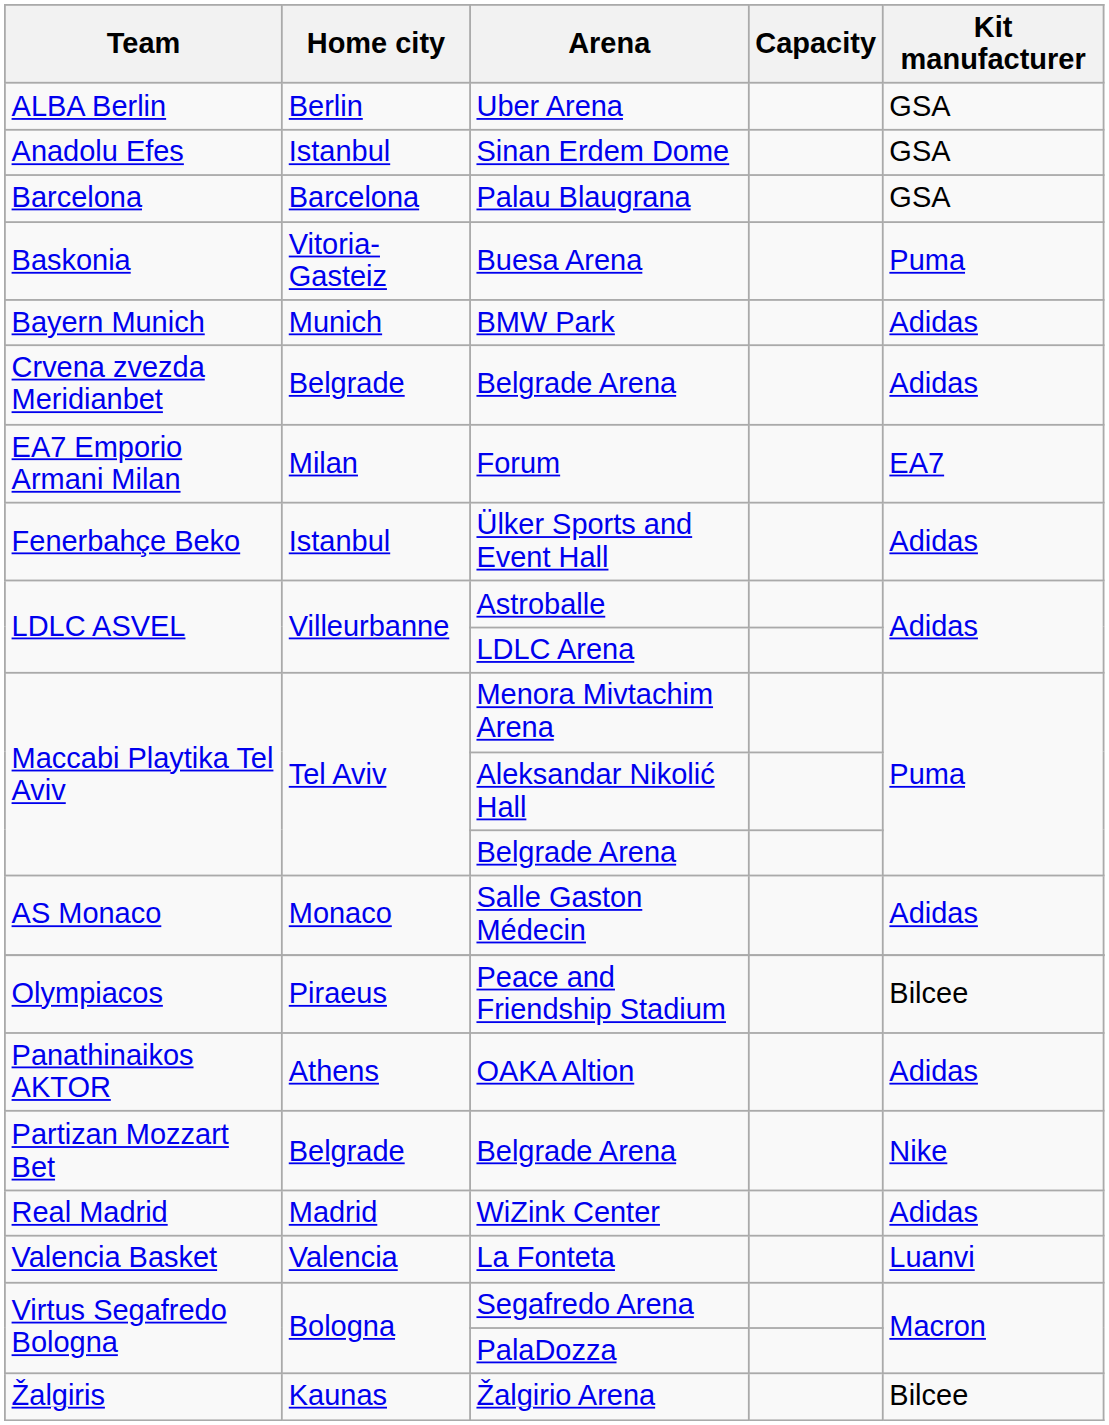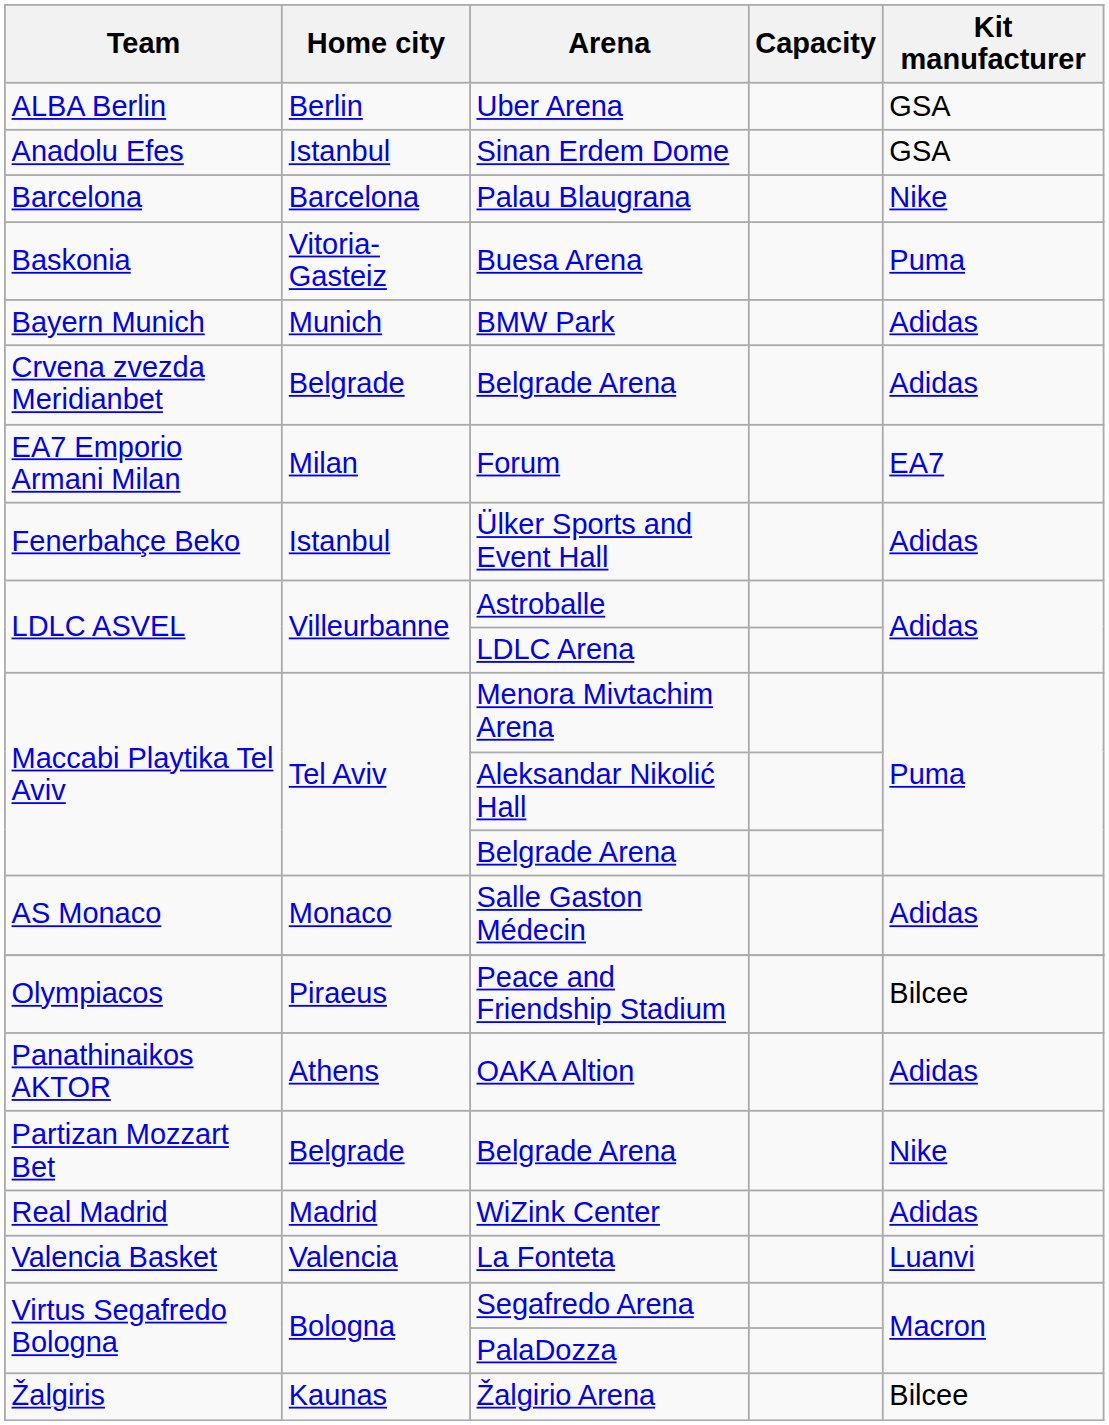 <table class="wikitable sortable">
 <tr>
 <th>Team</th>
 <th>Home city</th>
 <th>Arena</th>
 <th>Capacity</th>
 <th>Kit manufacturer</th>
 </tr>
 <tr>
 <td> <a href='#'>ALBA Berlin</a></td>
 <td><a href='#'>Berlin</a></td>
 <td><a href='#'>Uber Arena</a></td>
 <td style="text-align:center"></td>
 <td>GSA</td>
 </tr>
 <tr>
 <td> <a href='#'>Anadolu Efes</a></td>
 <td><a href='#'>Istanbul</a></td>
 <td><a href='#'>Sinan Erdem Dome</a></td>
 <td style="text-align:center"></td>
 <td>GSA</td>
 </tr>
 <tr>
 <td> <a href='#'>Barcelona</a></td>
 <td><a href='#'>Barcelona</a></td>
 <td><a href='#'>Palau Blaugrana</a></td>
 <td style="text-align:center"></td>
-<td>GSA</td>
+<td><a href='#'>Nike</a></td>
 </tr>
 <tr>
 <td> <a href='#'>Baskonia</a></td>
 <td><a href='#'>Vitoria-Gasteiz</a></td>
 <td><a href='#'>Buesa Arena</a></td>
 <td style="text-align:center"></td>
 <td><a href='#'>Puma</a></td>
 </tr>
 <tr>
 <td> <a href='#'>Bayern Munich</a></td>
 <td><a href='#'>Munich</a></td>
 <td><a href='#'>BMW Park</a></td>
 <td style="text-align:center"></td>
 <td><a href='#'>Adidas</a></td>
 </tr>
 <tr>
 <td rowspan=1> <a href='#'>Crvena zvezda Meridianbet</a></td>
 <td rowspan=1><a href='#'>Belgrade</a></td>
 <td><a href='#'>Belgrade Arena</a></td>
 <td style="text-align:center"></td>
 <td rowspan="1"><a href='#'>Adidas</a></td>
 </tr>
 <tr>
 <td> <a href='#'>EA7 Emporio Armani Milan</a></td>
 <td><a href='#'>Milan</a></td>
 <td><a href='#'>Forum</a></td>
 <td style="text-align:center"></td>
 <td><a href='#'>EA7</a></td>
 </tr>
 <tr>
 <td> <a href='#'>Fenerbahçe Beko</a></td>
 <td><a href='#'>Istanbul</a></td>
 <td><a href='#'>Ülker Sports and Event Hall</a></td>
 <td style="text-align:center"></td>
 <td><a href='#'>Adidas</a></td>
 </tr>
 <tr>
 <td rowspan="2"> <a href='#'>LDLC ASVEL</a></td>
 <td rowspan="2"><a href='#'>Villeurbanne</a></td>
 <td><a href='#'>Astroballe</a></td>
 <td style="text-align:center"></td>
 <td rowspan="2"><a href='#'>Adidas</a></td>
 </tr>
 <tr>
 <td><a href='#'>LDLC Arena</a></td>
 <td style="text-align:center"></td>
 </tr>
 <tr>
 <td rowspan="3"> <a href='#'>Maccabi Playtika Tel Aviv</a></td>
 <td rowspan=3><a href='#'>Tel Aviv</a></td>
 <td><a href='#'>Menora Mivtachim Arena</a></td>
 <td style="text-align:center"></td>
 <td rowspan="3"><a href='#'>Puma</a></td>
 </tr>
 <tr>
 <td><a href='#'>Aleksandar Nikolić Hall</a></td>
 <td style="text-align:center"></td>
 </tr>
 <tr>
 <td><a href='#'>Belgrade Arena</a></td>
 <td style="text-align:center"></td>
 </tr>
 <tr>
 <td> <a href='#'>AS Monaco</a></td>
 <td><a href='#'>Monaco</a></td>
 <td><a href='#'>Salle Gaston Médecin</a></td>
 <td style="text-align:center"></td>
 <td><a href='#'>Adidas</a></td>
 </tr>
 <tr>
 </tr>
 <tr>
 <td> <a href='#'>Olympiacos</a></td>
 <td><a href='#'>Piraeus</a></td>
 <td><a href='#'>Peace and Friendship Stadium</a></td>
 <td style="text-align:center"></td>
 <td>Bilcee</td>
 </tr>
 <tr>
 <td> <a href='#'>Panathinaikos AKTOR</a></td>
 <td><a href='#'>Athens</a></td>
 <td><a href='#'>OAKA Altion</a></td>
 <td style="text-align:center"></td>
 <td><a href='#'>Adidas</a></td>
 </tr>
 <tr>
 <td> <a href='#'>Partizan Mozzart Bet</a></td>
 <td><a href='#'>Belgrade</a></td>
 <td><a href='#'>Belgrade Arena</a></td>
 <td style="text-align:center"></td>
 <td><a href='#'>Nike</a></td>
 </tr>
 <tr>
 <td> <a href='#'>Real Madrid</a></td>
 <td><a href='#'>Madrid</a></td>
 <td><a href='#'>WiZink Center</a></td>
 <td style="text-align:center"></td>
 <td><a href='#'>Adidas</a></td>
 </tr>
 <tr>
 <td> <a href='#'>Valencia Basket</a></td>
 <td><a href='#'>Valencia</a></td>
 <td><a href='#'>La Fonteta</a></td>
 <td style="text-align:center"></td>
 <td><a href='#'>Luanvi</a></td>
 </tr>
 <tr>
 <td rowspan=2> <a href='#'>Virtus Segafredo Bologna</a></td>
 <td rowspan=2><a href='#'>Bologna</a></td>
 <td><a href='#'>Segafredo Arena</a></td>
 <td style="text-align:center"></td>
 <td rowspan="2"><a href='#'>Macron</a></td>
 </tr>
 <tr>
 <td><a href='#'>PalaDozza</a></td>
 <td style="text-align:center"></td>
 </tr>
 <tr>
 <td> <a href='#'>Žalgiris</a></td>
 <td><a href='#'>Kaunas</a></td>
 <td><a href='#'>Žalgirio Arena</a></td>
 <td style="text-align:center"></td>
 <td>Bilcee</td>
 </tr>
 </table>
